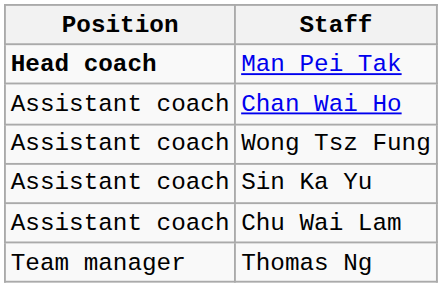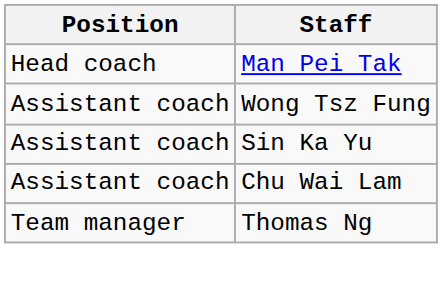 <table class="wikitable">
 <tr>
 <th>Position</th>
 <th>Staff</th>
 </tr>
 <tr>
-<td><strong>Head coach</strong></td>
+<td>Head coach</td>
 <td> <a href='#'>Man Pei Tak</a></td>
-</tr>
-<tr>
-<td>Assistant coach</td>
-<td> <a href='#'>Chan Wai Ho</a></td>
 </tr>
 <tr>
 <td>Assistant coach</td>
 <td> Wong Tsz Fung</td>
 </tr>
 <tr>
 <td>Assistant coach</td>
 <td> Sin Ka Yu</td>
 </tr>
 <tr>
 <td>Assistant coach</td>
 <td> Chu Wai Lam</td>
 </tr>
 <tr>
 <td>Team manager</td>
 <td> Thomas Ng</td>
 </tr>
 </table>
